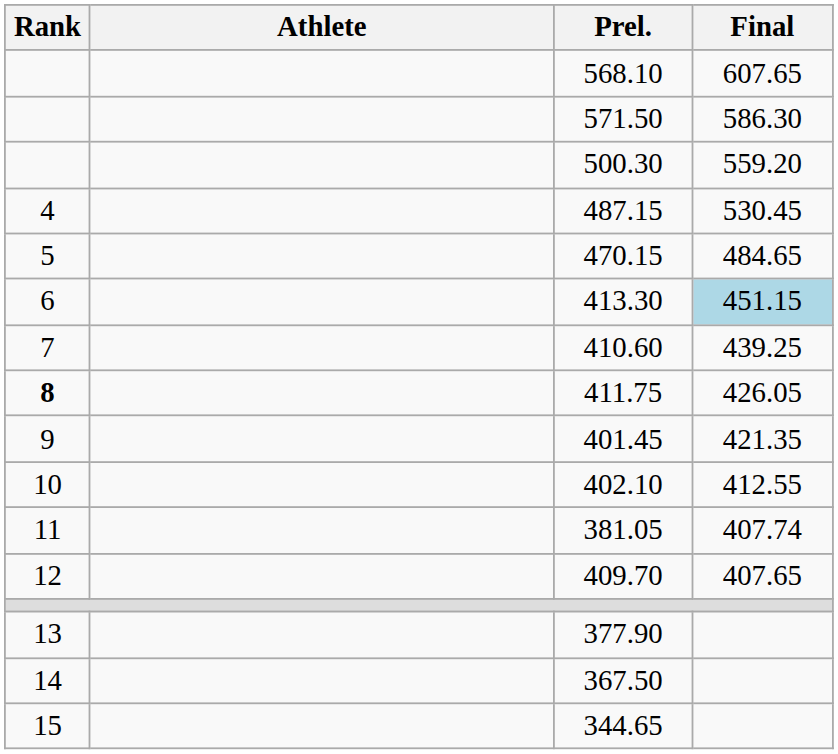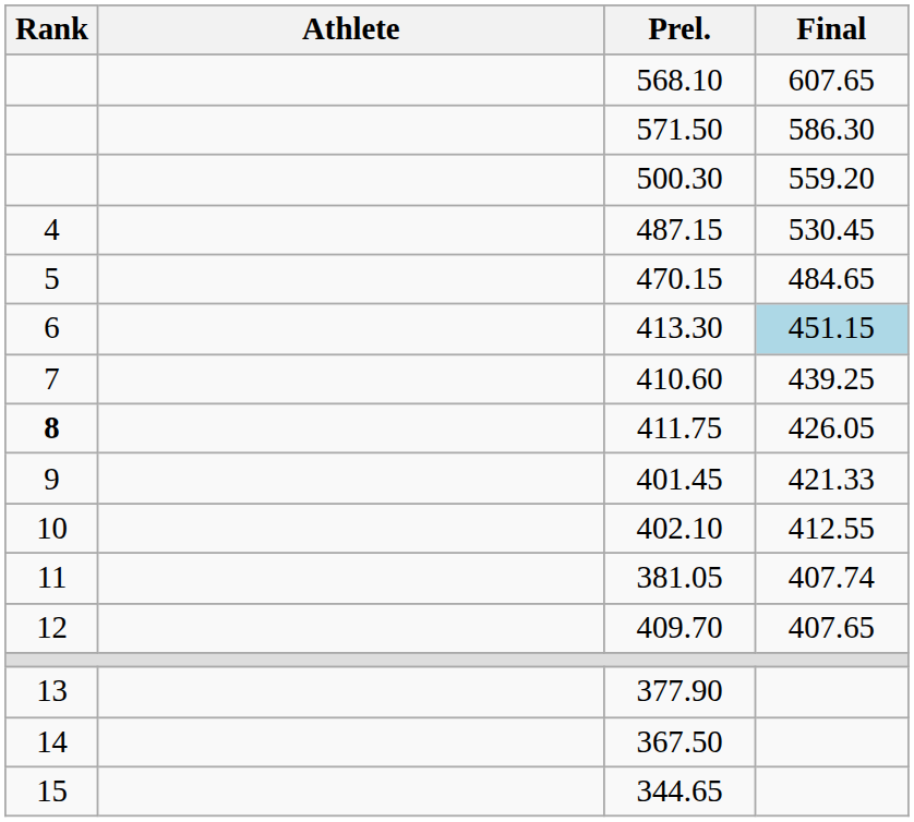 <table class=wikitable style="text-align:center">
 <tr>
 <th width=40>Rank</th>
 <th width=250>Athlete</th>
 <th width=70>Prel.</th>
 <th width=70>Final</th>
 </tr>
 <tr>
 <td></td>
 <td align=left></td>
 <td>568.10</td>
 <td>607.65</td>
 </tr>
 <tr>
 <td></td>
 <td align=left></td>
 <td>571.50</td>
 <td>586.30</td>
 </tr>
 <tr>
 <td></td>
 <td align=left></td>
 <td>500.30</td>
 <td>559.20</td>
 </tr>
 <tr>
 <td>4</td>
 <td align=left></td>
 <td>487.15</td>
 <td>530.45</td>
 </tr>
 <tr>
 <td>5</td>
 <td align=left></td>
 <td>470.15</td>
 <td>484.65</td>
 </tr>
 <tr>
 <td>6</td>
 <td align=left></td>
 <td>413.30</td>
 <td style="background: lightblue;">451.15</td>
 </tr>
 <tr>
 <td>7</td>
 <td align=left></td>
 <td>410.60</td>
 <td>439.25</td>
 </tr>
 <tr>
 <td><strong>8</strong></td>
 <td align=left></td>
 <td>411.75</td>
 <td>426.05</td>
 </tr>
 <tr>
 <td>9</td>
 <td align=left></td>
 <td>401.45</td>
-<td>421.35</td>
+<td>421.33</td>
 </tr>
 <tr>
 <td>10</td>
 <td align=left></td>
 <td>402.10</td>
 <td>412.55</td>
 </tr>
 <tr>
 <td>11</td>
 <td align=left></td>
 <td>381.05</td>
 <td>407.74</td>
 </tr>
 <tr>
 <td>12</td>
 <td align=left></td>
 <td>409.70</td>
 <td>407.65</td>
 </tr>
 <tr bgcolor=#DDDDDD>
 <td colspan=4></td>
 </tr>
 <tr>
 <td>13</td>
 <td align=left></td>
 <td>377.90</td>
 <td></td>
 </tr>
 <tr>
 <td>14</td>
 <td align=left></td>
 <td>367.50</td>
 <td></td>
 </tr>
 <tr>
 <td>15</td>
 <td align=left></td>
 <td>344.65</td>
 <td></td>
 </tr>
 </table>
